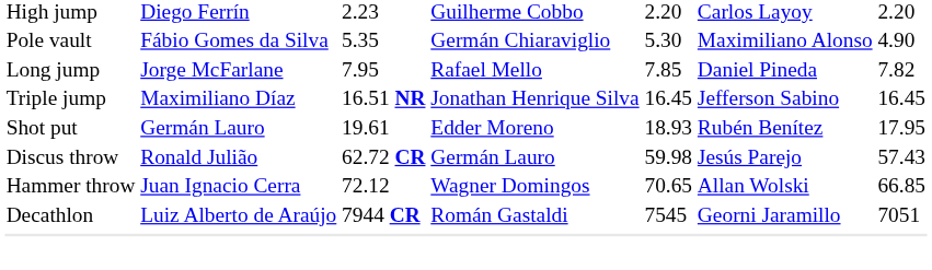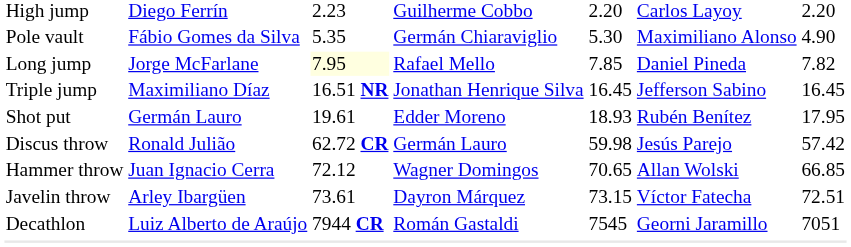 <table>
 <tr>
 <td>High jump</td>
 <td><a href='#'>Diego Ferrín</a><br><em></em></td>
 <td>2.23</td>
 <td><a href='#'>Guilherme Cobbo</a><br><em></em></td>
 <td>2.20</td>
 <td><a href='#'>Carlos Layoy</a><br><em></em></td>
 <td>2.20</td>
 </tr>
 <tr>
 <td>Pole vault</td>
 <td><a href='#'>Fábio Gomes da Silva</a><br><em></em></td>
 <td>5.35</td>
 <td><a href='#'>Germán Chiaraviglio</a><br><em></em></td>
 <td>5.30</td>
 <td><a href='#'>Maximiliano Alonso</a><br><em></em></td>
 <td>4.90</td>
 </tr>
 <tr>
 <td>Long jump</td>
 <td><a href='#'>Jorge McFarlane</a><br><em></em></td>
-<td>7.95</td>
+<td style="background: lightyellow;">7.95</td>
 <td><a href='#'>Rafael Mello</a><br><em></em></td>
 <td>7.85</td>
 <td><a href='#'>Daniel Pineda</a><br><em></em></td>
 <td>7.82</td>
 </tr>
 <tr>
 <td>Triple jump</td>
 <td><a href='#'>Maximiliano Díaz</a><br><em></em></td>
 <td>16.51 <strong><a href='#'>NR</a></strong></td>
 <td><a href='#'>Jonathan Henrique Silva</a><br><em></em></td>
 <td>16.45</td>
 <td><a href='#'>Jefferson Sabino</a><br><em></em></td>
 <td>16.45</td>
 </tr>
 <tr>
 <td>Shot put</td>
 <td><a href='#'>Germán Lauro</a><br><em></em></td>
 <td>19.61</td>
 <td><a href='#'>Edder Moreno</a><br><em></em></td>
 <td>18.93</td>
 <td><a href='#'>Rubén Benítez</a><br><em></em></td>
 <td>17.95</td>
 </tr>
 <tr>
 <td>Discus throw</td>
 <td><a href='#'>Ronald Julião</a><br><em></em></td>
 <td>62.72 <strong><a href='#'>CR</a></strong></td>
 <td><a href='#'>Germán Lauro</a><br><em></em></td>
 <td>59.98</td>
 <td><a href='#'>Jesús Parejo</a><br><em></em></td>
-<td>57.43</td>
+<td>57.42</td>
 </tr>
 <tr>
 <td>Hammer throw</td>
 <td><a href='#'>Juan Ignacio Cerra</a><br><em></em></td>
 <td>72.12</td>
 <td><a href='#'>Wagner Domingos</a><br><em></em></td>
 <td>70.65</td>
 <td><a href='#'>Allan Wolski</a><br><em></em></td>
 <td>66.85</td>
+</tr>
+<tr>
+<td>Javelin throw</td>
+<td><a href='#'>Arley Ibargüen</a><br><em></em></td>
+<td>73.61</td>
+<td><a href='#'>Dayron Márquez</a><br><em></em></td>
+<td>73.15</td>
+<td><a href='#'>Víctor Fatecha</a><br><em></em></td>
+<td>72.51</td>
 </tr>
 <tr>
 <td>Decathlon</td>
 <td><a href='#'>Luiz Alberto de Araújo</a><br><em></em></td>
 <td>7944 <strong><a href='#'>CR</a></strong></td>
 <td><a href='#'>Román Gastaldi</a><br><em></em></td>
 <td>7545</td>
 <td><a href='#'>Georni Jaramillo</a><br><em></em></td>
 <td>7051</td>
 </tr>
 <tr>
 </tr>
 <tr bgcolor= e8e8e8>
 <td colspan=7></td>
 </tr>
 </table>
